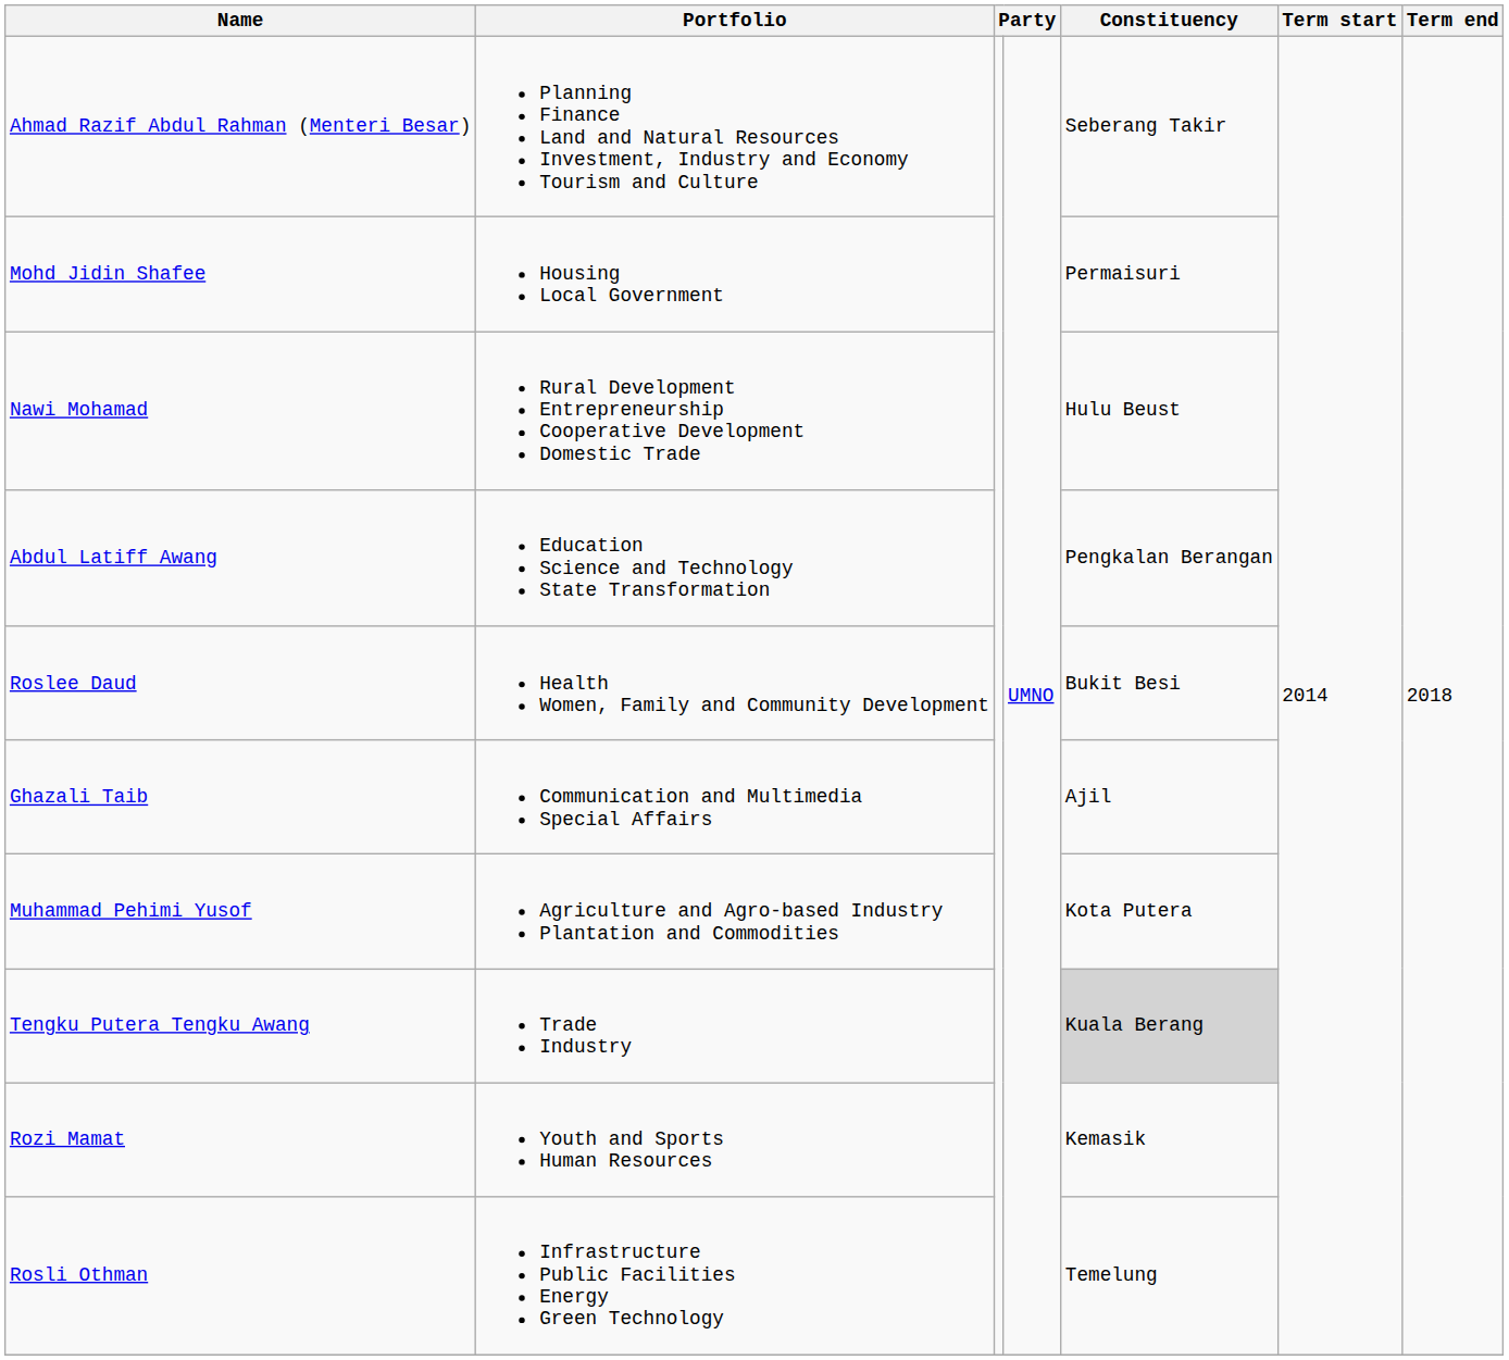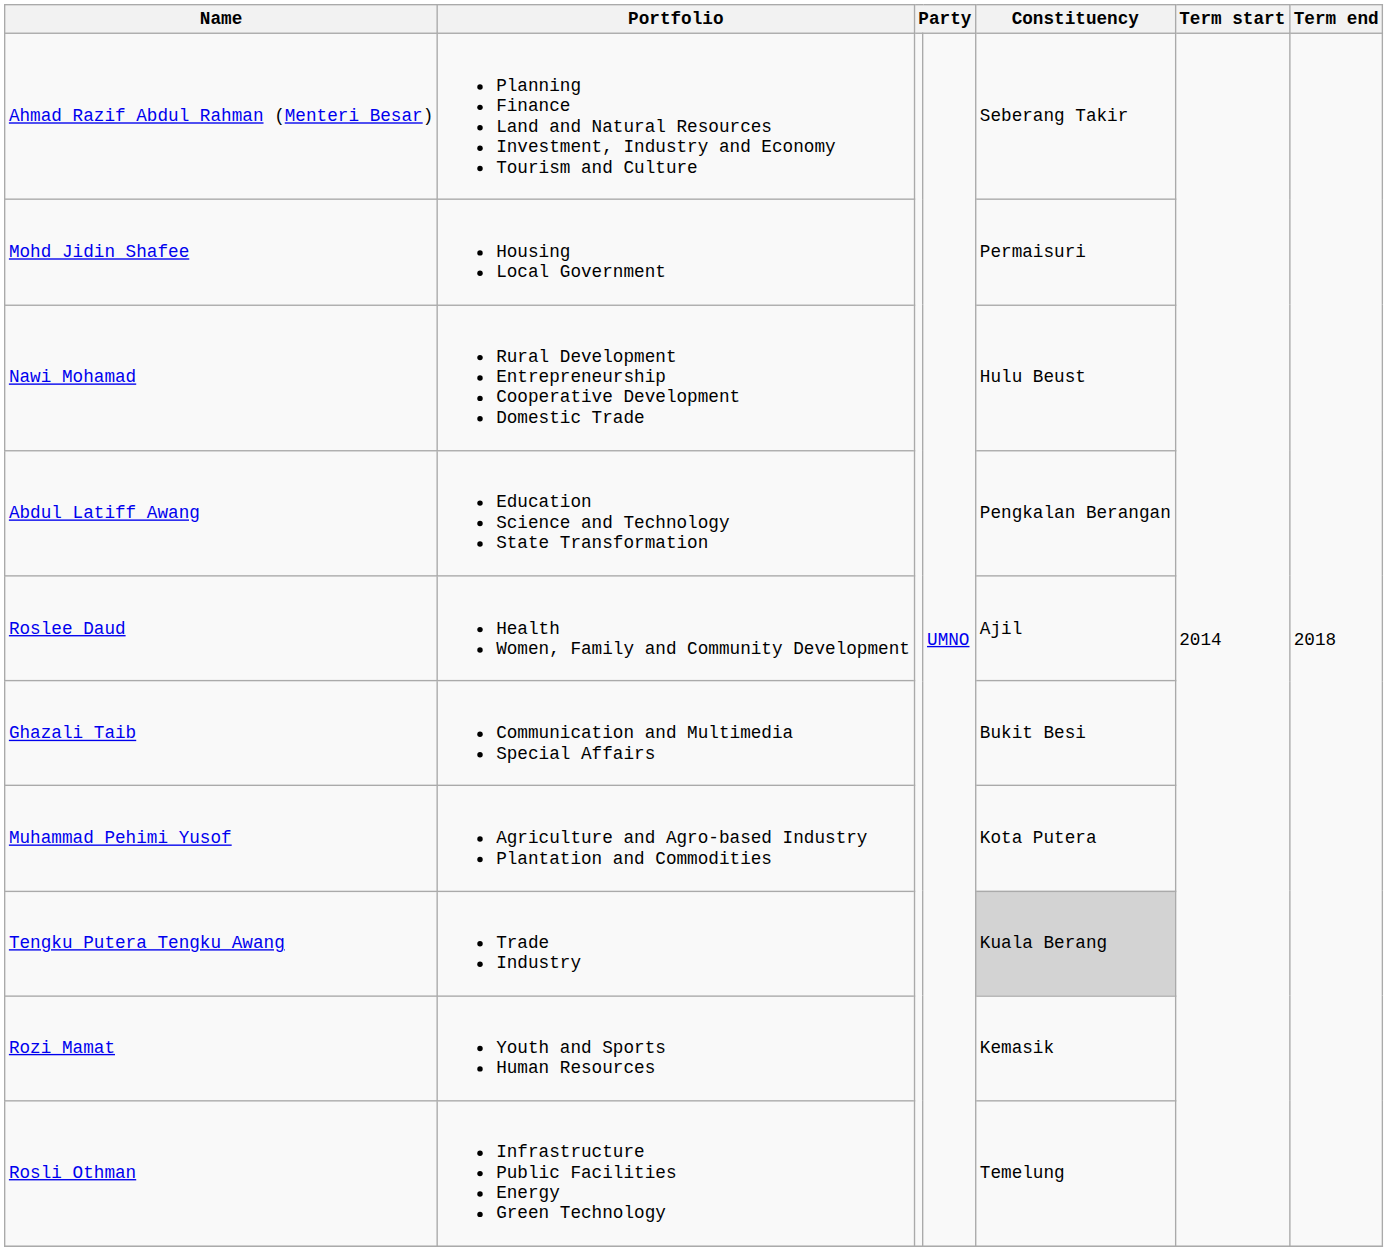 <table class="wikitable">
 <tr>
 <th>Name</th>
 <th>Portfolio</th>
 <th colspan=2>Party</th>
 <th>Constituency</th>
 <th>Term start</th>
 <th>Term end</th>
 </tr>
 <tr>
 <td><a href='#'>Ahmad Razif Abdul Rahman</a> (<a href='#'>Menteri Besar</a>)</td>
 <td><br><ul><li>Planning</li><li>Finance</li><li>Land and Natural Resources</li><li>Investment, Industry and Economy</li><li>Tourism and Culture</li></ul></td>
 <td rowspan=10 bgcolor=></td>
 <td rowspan="10"><a href='#'>UMNO</a></td>
 <td>Seberang Takir</td>
 <td rowspan="10">2014</td>
 <td rowspan="10">2018</td>
 </tr>
 <tr>
 <td><a href='#'>Mohd Jidin Shafee</a></td>
 <td><br><ul><li>Housing</li><li>Local Government</li></ul></td>
 <td>Permaisuri</td>
 </tr>
 <tr>
 <td><a href='#'>Nawi Mohamad</a></td>
 <td><br><ul><li>Rural Development</li><li>Entrepreneurship</li><li>Cooperative Development</li><li>Domestic Trade</li></ul></td>
 <td>Hulu Beust</td>
 </tr>
 <tr>
 <td><a href='#'>Abdul Latiff Awang</a></td>
 <td><br><ul><li>Education</li><li>Science and Technology</li><li>State Transformation</li></ul></td>
 <td>Pengkalan Berangan</td>
 </tr>
 <tr>
 <td><a href='#'>Roslee Daud</a></td>
 <td><br><ul><li>Health</li><li>Women, Family and Community Development</li></ul></td>
-<td>Bukit Besi</td>
+<td>Ajil</td>
 </tr>
 <tr>
 <td><a href='#'>Ghazali Taib</a></td>
 <td><br><ul><li>Communication and Multimedia</li><li>Special Affairs</li></ul></td>
-<td>Ajil</td>
+<td>Bukit Besi</td>
 </tr>
 <tr>
 <td><a href='#'>Muhammad Pehimi Yusof</a></td>
 <td><br><ul><li>Agriculture and Agro-based Industry</li><li>Plantation and Commodities</li></ul></td>
 <td>Kota Putera</td>
 </tr>
 <tr>
 <td><a href='#'>Tengku Putera Tengku Awang</a></td>
 <td><br><ul><li>Trade</li><li>Industry</li></ul></td>
 <td style="background: lightgrey;">Kuala Berang</td>
 </tr>
 <tr>
 <td><a href='#'>Rozi Mamat</a></td>
 <td><br><ul><li>Youth and Sports</li><li>Human Resources</li></ul></td>
 <td>Kemasik</td>
 </tr>
 <tr>
 <td><a href='#'>Rosli Othman</a></td>
 <td><br><ul><li>Infrastructure</li><li>Public Facilities</li><li>Energy</li><li>Green Technology</li></ul></td>
 <td>Temelung</td>
 </tr>
 <tr>
 </tr>
 </table>
